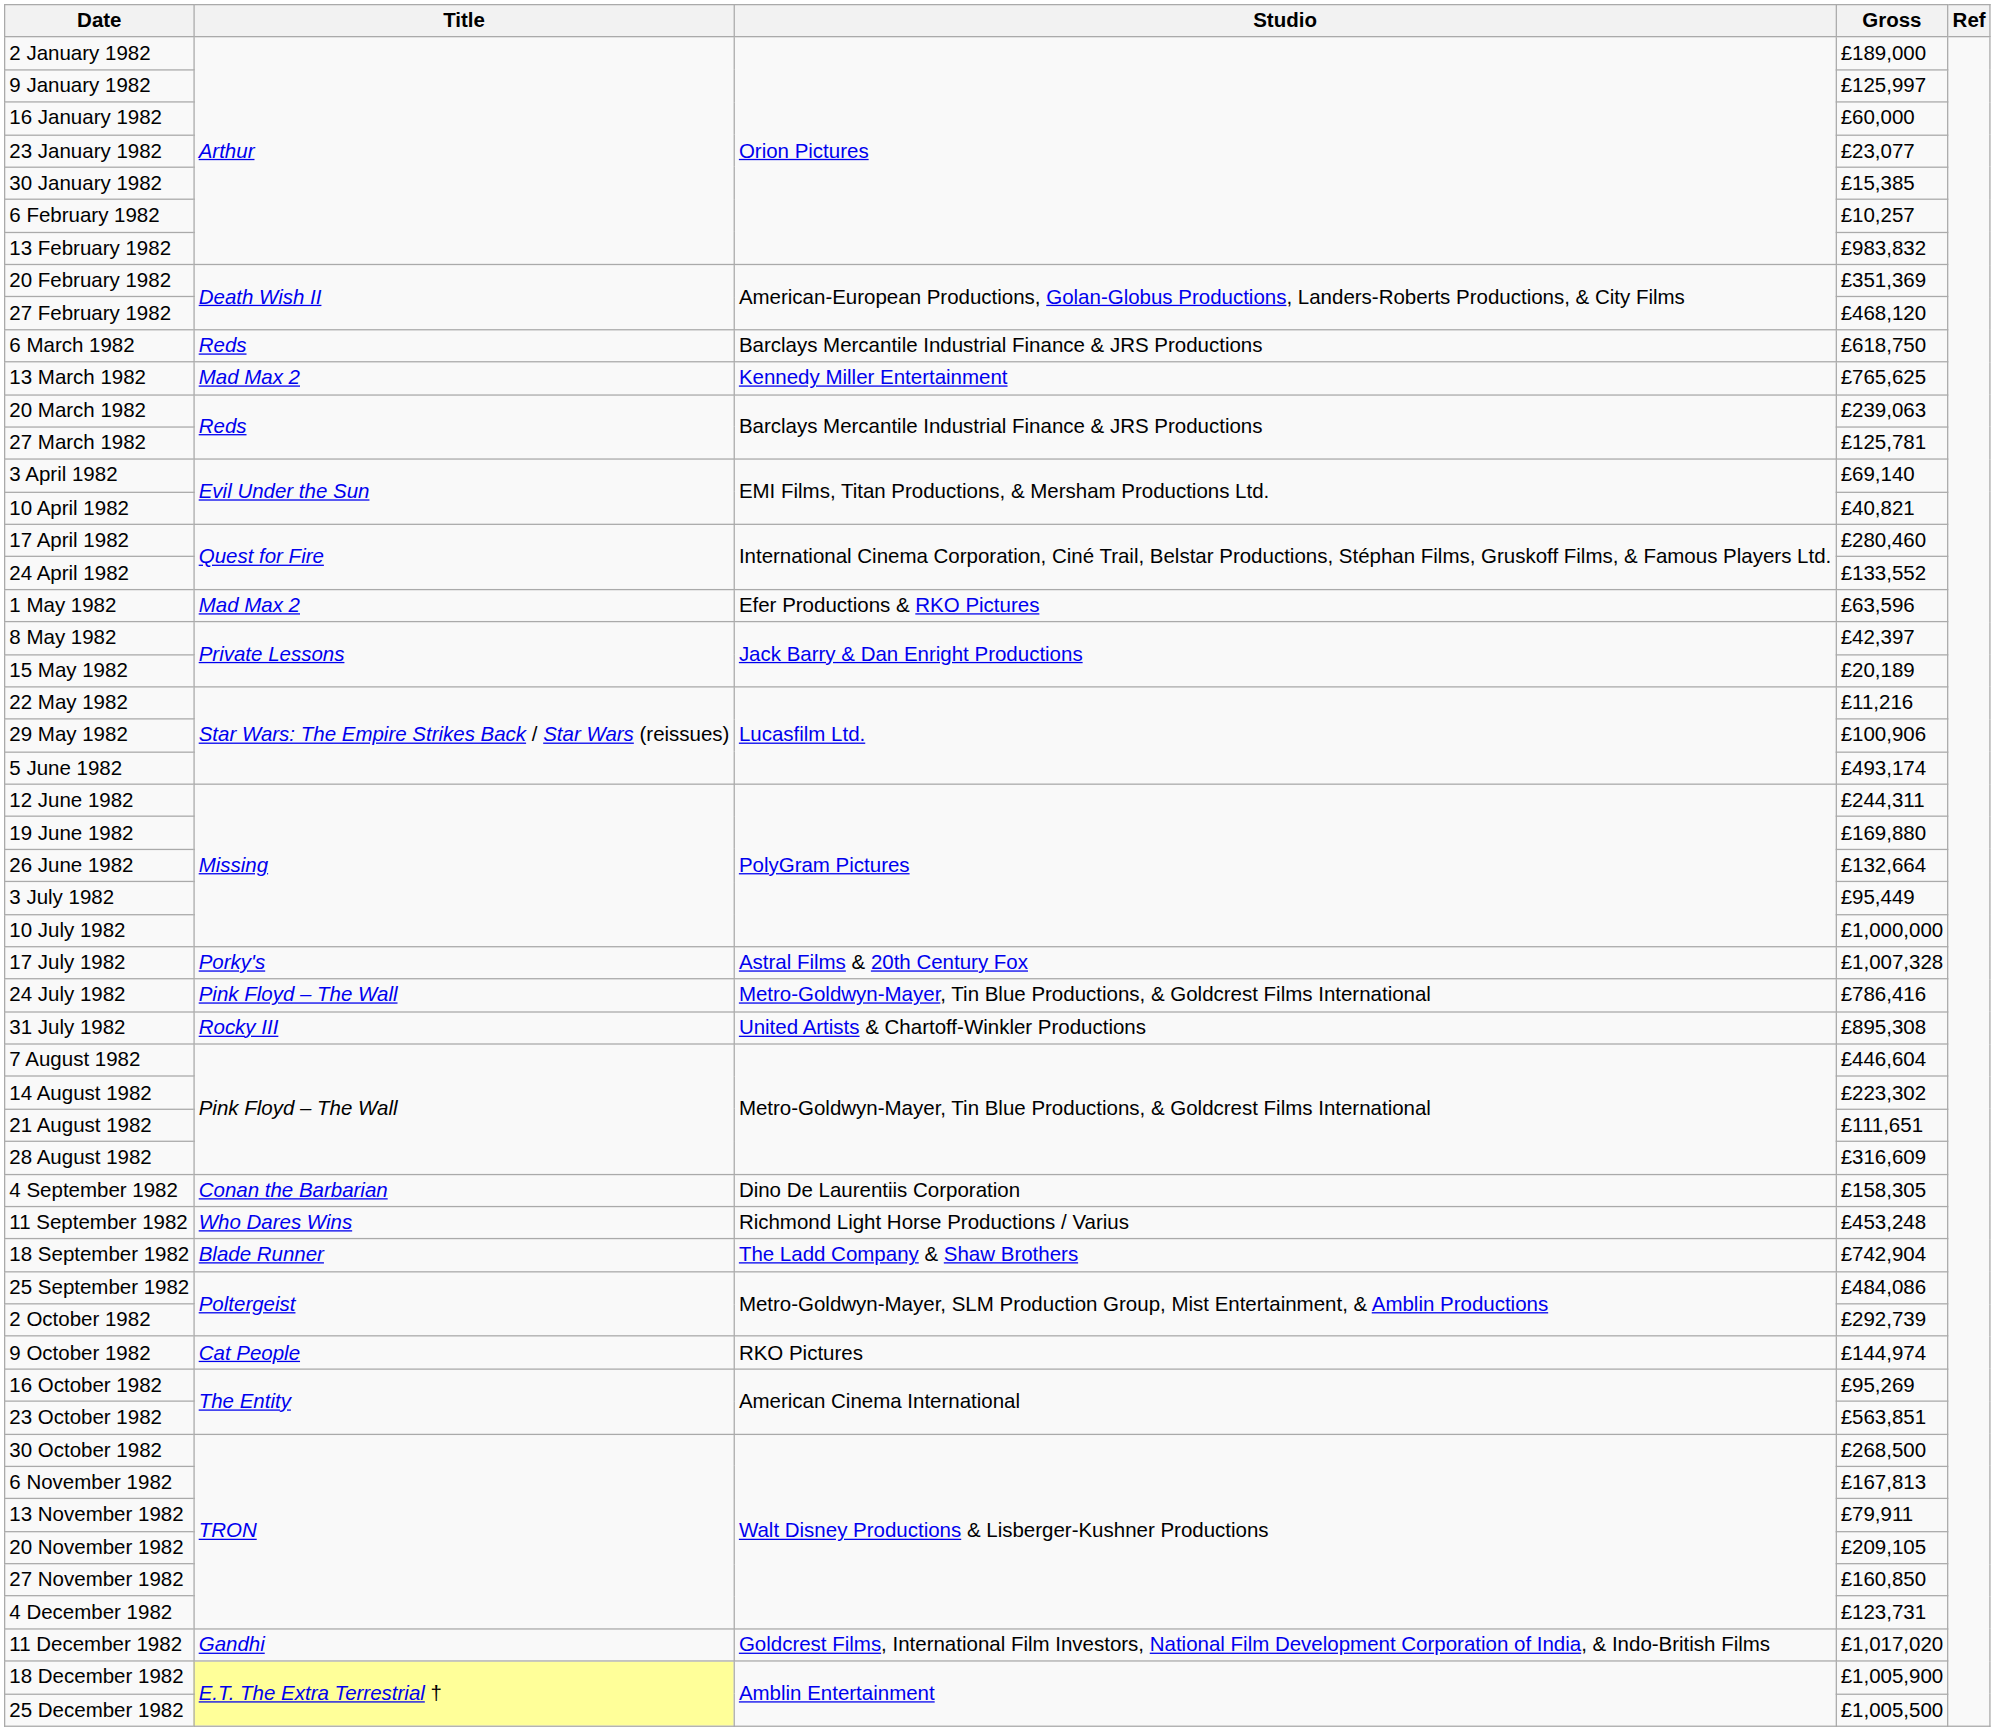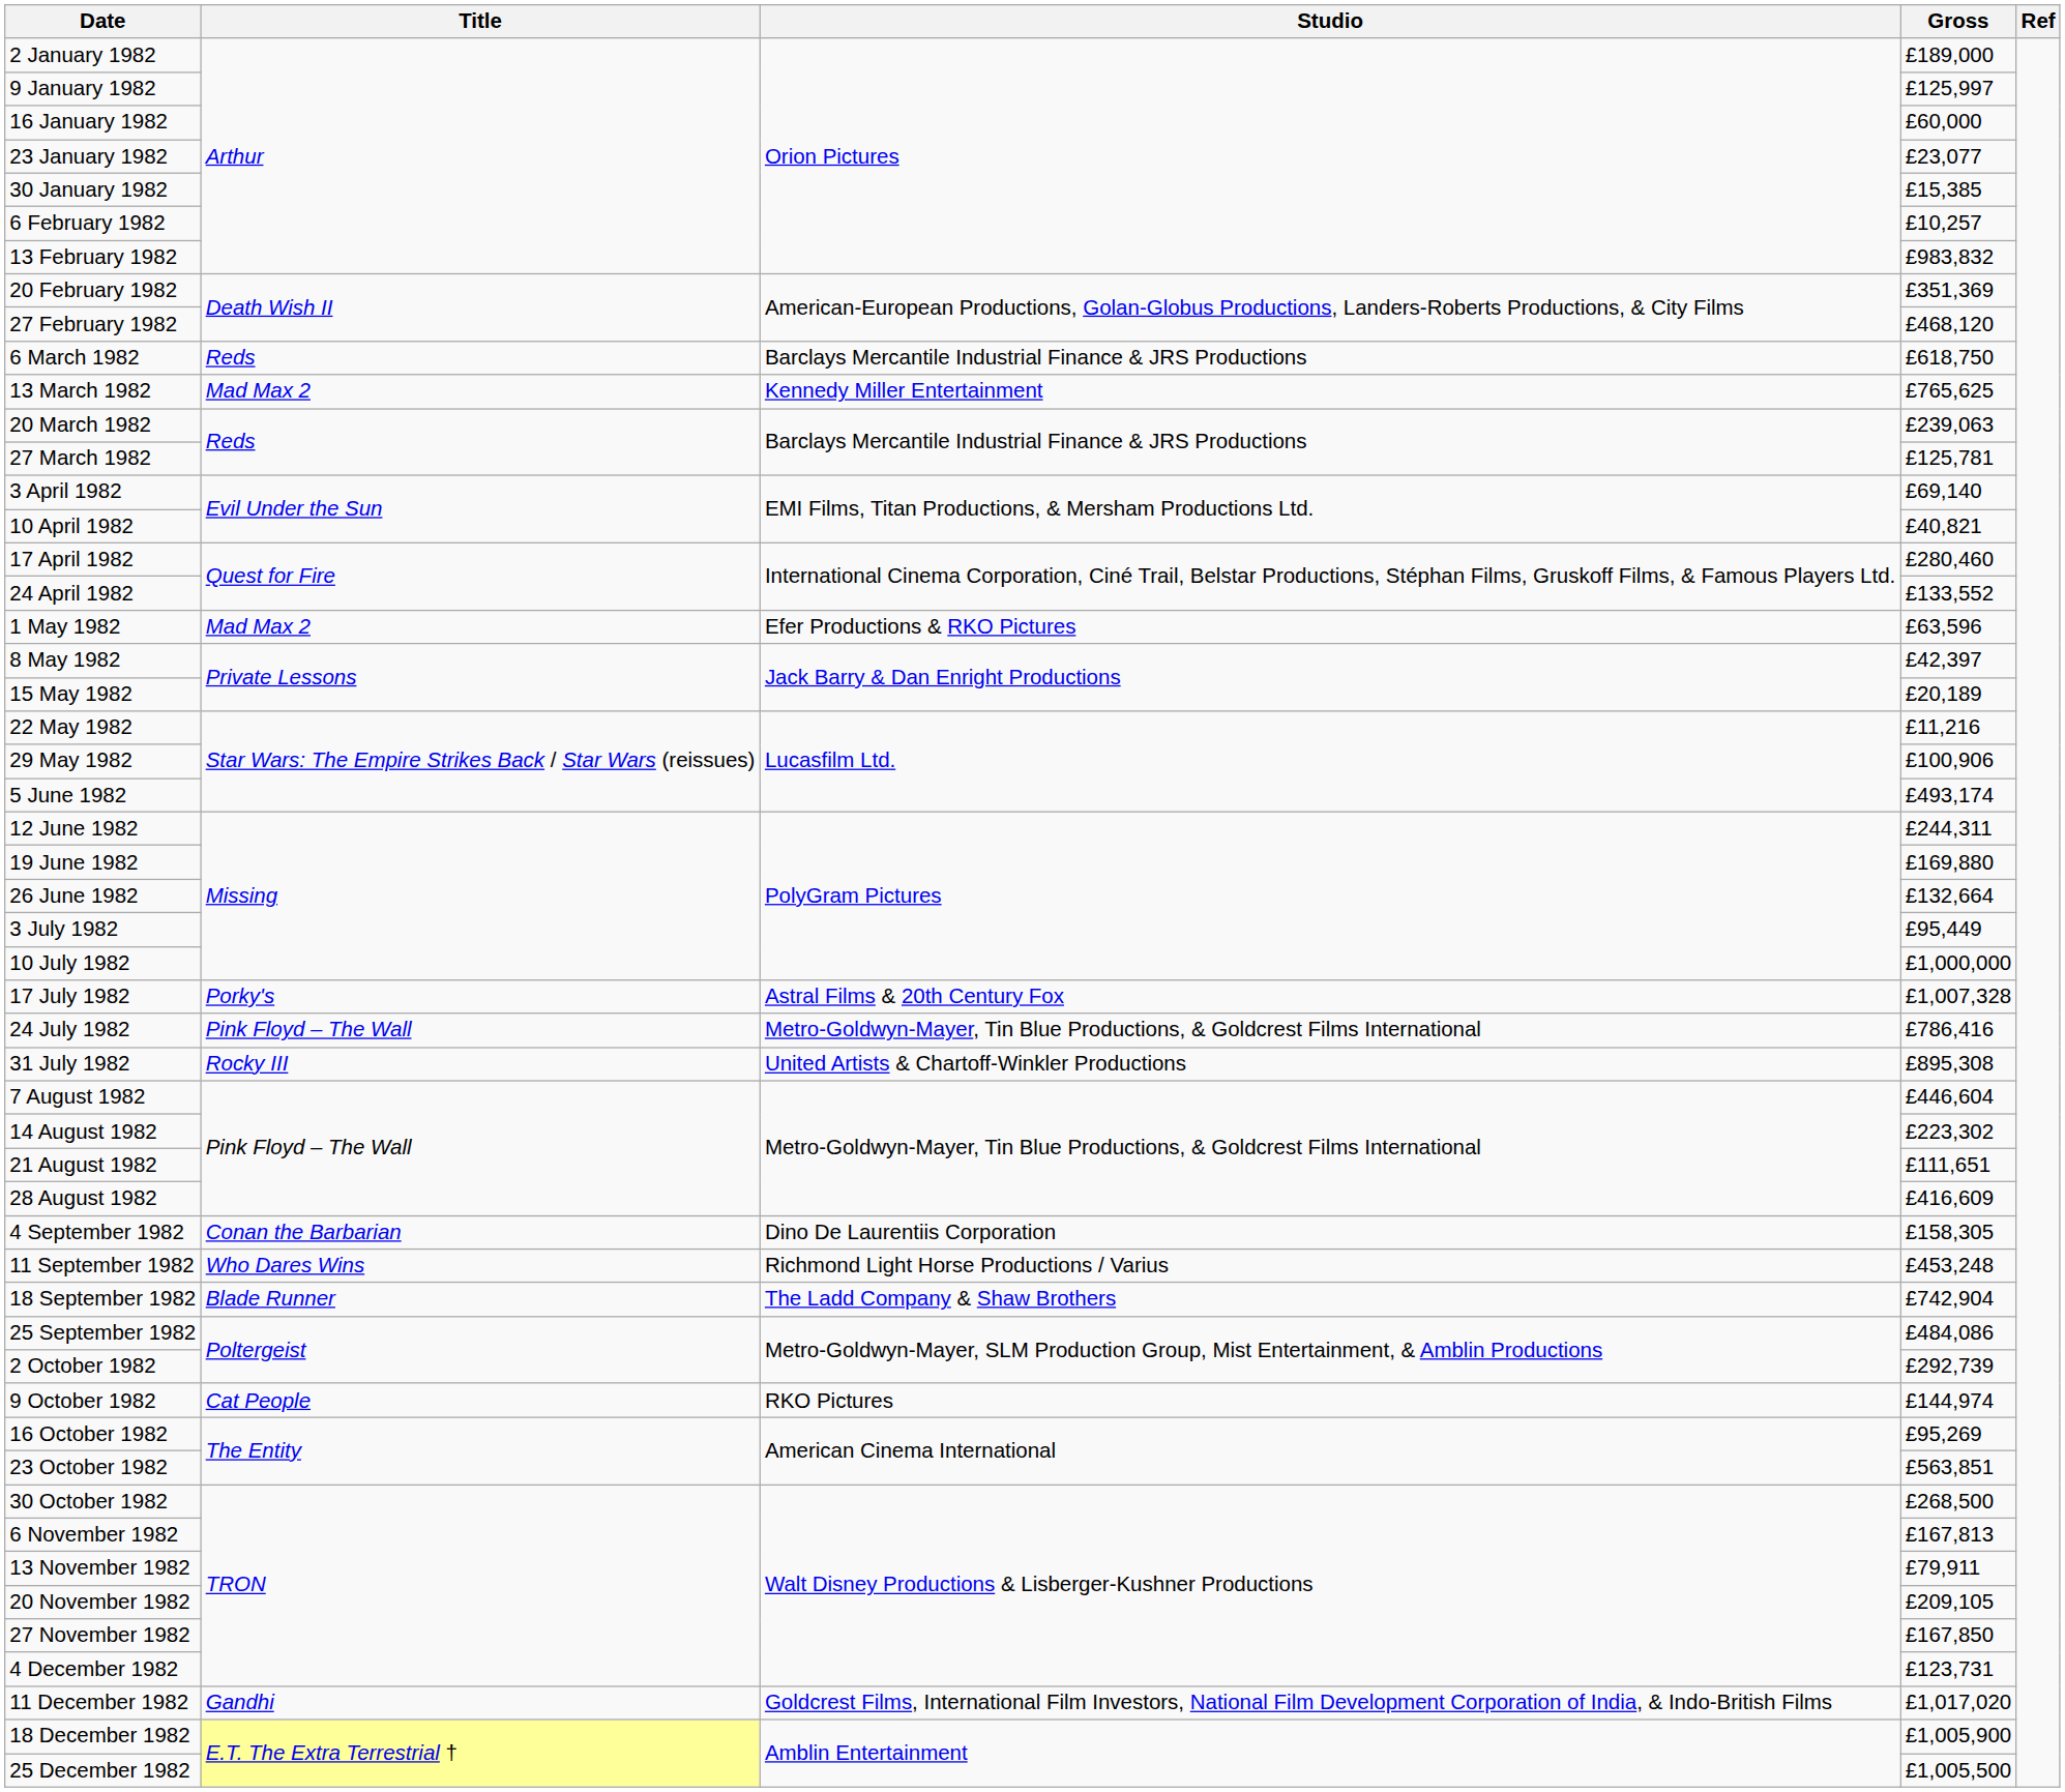 <table class="wikitable sortable">
 <tr>
 <th>Date</th>
 <th>Title</th>
 <th>Studio</th>
 <th>Gross</th>
 <th>Ref</th>
 </tr>
 <tr>
 <td>2 January 1982</td>
 <td rowspan="7"><em><a href='#'>Arthur</a></em></td>
 <td rowspan="7"><a href='#'>Orion Pictures</a></td>
 <td>£189,000</td>
 <td rowspan="52"></td>
 </tr>
 <tr>
 <td>9 January 1982</td>
 <td>£125,997</td>
 </tr>
 <tr>
 <td>16 January 1982</td>
 <td>£60,000</td>
 </tr>
 <tr>
 <td>23 January 1982</td>
 <td>£23,077</td>
 </tr>
 <tr>
 <td>30 January 1982</td>
 <td>£15,385</td>
 </tr>
 <tr>
 <td>6 February 1982</td>
 <td>£10,257</td>
 </tr>
 <tr>
 <td>13 February 1982</td>
 <td>£983,832</td>
 </tr>
 <tr>
 <td>20 February 1982</td>
 <td rowspan="2"><em><a href='#'>Death Wish II</a></em></td>
 <td rowspan="2">American-European Productions, <a href='#'>Golan-Globus Productions</a>, Landers-Roberts Productions, & City Films</td>
 <td>£351,369</td>
 </tr>
 <tr>
 <td>27 February 1982</td>
 <td>£468,120</td>
 </tr>
 <tr>
 <td>6 March 1982</td>
 <td><em><a href='#'>Reds</a></em></td>
 <td>Barclays Mercantile Industrial Finance & JRS Productions</td>
 <td>£618,750</td>
 </tr>
 <tr>
 <td>13 March 1982</td>
 <td><em><a href='#'>Mad Max 2</a></em></td>
 <td><a href='#'>Kennedy Miller Entertainment</a></td>
 <td>£765,625</td>
 </tr>
 <tr>
 <td>20 March 1982</td>
 <td rowspan="2"><em><a href='#'>Reds</a></em></td>
 <td rowspan="2">Barclays Mercantile Industrial Finance & JRS Productions</td>
 <td>£239,063</td>
 </tr>
 <tr>
 <td>27 March 1982</td>
 <td>£125,781</td>
 </tr>
 <tr>
 <td>3 April 1982</td>
 <td rowspan="2"><em><a href='#'>Evil Under the Sun</a></em></td>
 <td rowspan="2">EMI Films, Titan Productions, & Mersham Productions Ltd.</td>
 <td>£69,140</td>
 </tr>
 <tr>
 <td>10 April 1982</td>
 <td>£40,821</td>
 </tr>
 <tr>
 <td>17 April 1982</td>
 <td rowspan="2"><em><a href='#'>Quest for Fire</a></em></td>
 <td rowspan="2">International Cinema Corporation, Ciné Trail, Belstar Productions, Stéphan Films, Gruskoff Films, & Famous Players Ltd.</td>
 <td>£280,460</td>
 </tr>
 <tr>
 <td>24 April 1982</td>
 <td>£133,552</td>
 </tr>
 <tr>
 <td>1 May 1982</td>
 <td><em><a href='#'>Mad Max 2</a></em></td>
 <td>Efer Productions & <a href='#'>RKO Pictures</a></td>
 <td>£63,596</td>
 </tr>
 <tr>
 <td>8 May 1982</td>
 <td rowspan="2"><em><a href='#'>Private Lessons</a></em></td>
 <td rowspan="2"><a href='#'>Jack Barry & Dan Enright Productions</a></td>
 <td>£42,397</td>
 </tr>
 <tr>
 <td>15 May 1982</td>
 <td>£20,189</td>
 </tr>
 <tr>
 <td>22 May 1982</td>
 <td rowspan="3"><em><a href='#'>Star Wars: The Empire Strikes Back</a></em> / <a href='#'><em>Star Wars</em></a> (reissues)</td>
 <td rowspan="3"><a href='#'>Lucasfilm Ltd.</a></td>
 <td>£11,216</td>
 </tr>
 <tr>
 <td>29 May 1982</td>
 <td>£100,906</td>
 </tr>
 <tr>
 <td>5 June 1982</td>
 <td>£493,174</td>
 </tr>
 <tr>
 <td>12 June 1982</td>
 <td rowspan="5"><em><a href='#'>Missing</a></em></td>
 <td rowspan="5"><a href='#'>PolyGram Pictures</a></td>
 <td>£244,311</td>
 </tr>
 <tr>
 <td>19 June 1982</td>
 <td>£169,880</td>
 </tr>
 <tr>
 <td>26 June 1982</td>
 <td>£132,664</td>
 </tr>
 <tr>
 <td>3 July 1982</td>
 <td>£95,449</td>
 </tr>
 <tr>
 <td>10 July 1982</td>
 <td>£1,000,000</td>
 </tr>
 <tr>
 <td>17 July 1982</td>
 <td><em><a href='#'>Porky's</a></em></td>
 <td><a href='#'>Astral Films</a> & <a href='#'>20th Century Fox</a></td>
 <td>£1,007,328</td>
 </tr>
 <tr>
 <td>24 July 1982</td>
 <td><em><a href='#'>Pink Floyd – The Wall</a></em></td>
 <td><a href='#'>Metro-Goldwyn-Mayer</a>, Tin Blue Productions, & Goldcrest Films International</td>
 <td>£786,416</td>
 </tr>
 <tr>
 <td>31 July 1982</td>
 <td><em><a href='#'>Rocky III</a></em></td>
 <td><a href='#'>United Artists</a> & Chartoff-Winkler Productions</td>
 <td>£895,308</td>
 </tr>
 <tr>
 <td>7 August 1982</td>
 <td rowspan="4"><em>Pink Floyd – The Wall</em></td>
 <td rowspan="4">Metro-Goldwyn-Mayer, Tin Blue Productions, & Goldcrest Films International</td>
 <td>£446,604</td>
 </tr>
 <tr>
 <td>14 August 1982</td>
 <td>£223,302</td>
 </tr>
 <tr>
 <td>21 August 1982</td>
 <td>£111,651</td>
 </tr>
 <tr>
 <td>28 August 1982</td>
-<td>£316,609</td>
+<td>£416,609</td>
 </tr>
 <tr>
 <td>4 September 1982</td>
 <td><a href='#'><em>Conan the Barbarian</em></a></td>
 <td>Dino De Laurentiis Corporation</td>
 <td>£158,305</td>
 </tr>
 <tr>
 <td>11 September 1982</td>
 <td><em><a href='#'>Who Dares Wins</a></em></td>
 <td>Richmond Light Horse Productions / Varius</td>
 <td>£453,248</td>
 </tr>
 <tr>
 <td>18 September 1982</td>
 <td><em><a href='#'>Blade Runner</a></em></td>
 <td><a href='#'>The Ladd Company</a> & <a href='#'>Shaw Brothers</a></td>
 <td>£742,904</td>
 </tr>
 <tr>
 <td>25 September 1982</td>
 <td rowspan="2"><em><a href='#'>Poltergeist</a></em></td>
 <td rowspan="2">Metro-Goldwyn-Mayer, SLM Production Group, Mist Entertainment, & <a href='#'>Amblin Productions</a></td>
 <td>£484,086</td>
 </tr>
 <tr>
 <td>2 October 1982</td>
 <td>£292,739</td>
 </tr>
 <tr>
 <td>9 October 1982</td>
 <td><em><a href='#'>Cat People</a></em></td>
 <td>RKO Pictures</td>
 <td>£144,974</td>
 </tr>
 <tr>
 <td>16 October 1982</td>
 <td rowspan="2"><em><a href='#'>The Entity</a></em></td>
 <td rowspan="2">American Cinema International</td>
 <td>£95,269</td>
 </tr>
 <tr>
 <td>23 October 1982</td>
 <td>£563,851</td>
 </tr>
 <tr>
 <td>30 October 1982</td>
 <td rowspan="6"><em><a href='#'>TRON</a></em></td>
 <td rowspan="6"><a href='#'>Walt Disney Productions</a> & Lisberger-Kushner Productions</td>
 <td>£268,500</td>
 </tr>
 <tr>
 <td>6 November 1982</td>
 <td>£167,813</td>
 </tr>
 <tr>
 <td>13 November 1982</td>
 <td>£79,911</td>
 </tr>
 <tr>
 <td>20 November 1982</td>
 <td>£209,105</td>
 </tr>
 <tr>
 <td>27 November 1982</td>
-<td>£160,850</td>
+<td>£167,850</td>
 </tr>
 <tr>
 <td>4 December 1982</td>
 <td>£123,731</td>
 </tr>
 <tr>
 <td>11 December 1982</td>
 <td><em><a href='#'>Gandhi</a></em></td>
 <td><a href='#'>Goldcrest Films</a>, International Film Investors, <a href='#'>National Film Development Corporation of India</a>, & Indo-British Films</td>
 <td>£1,017,020</td>
 </tr>
 <tr>
 <td>18 December 1982</td>
 <td rowspan="2" style="background-color:#FFFF99"><em><a href='#'>E.T. The Extra Terrestrial</a></em> †</td>
 <td rowspan="2"><a href='#'>Amblin Entertainment</a></td>
 <td>£1,005,900</td>
 </tr>
 <tr>
 <td>25 December 1982</td>
 <td>£1,005,500</td>
 </tr>
 </table>
